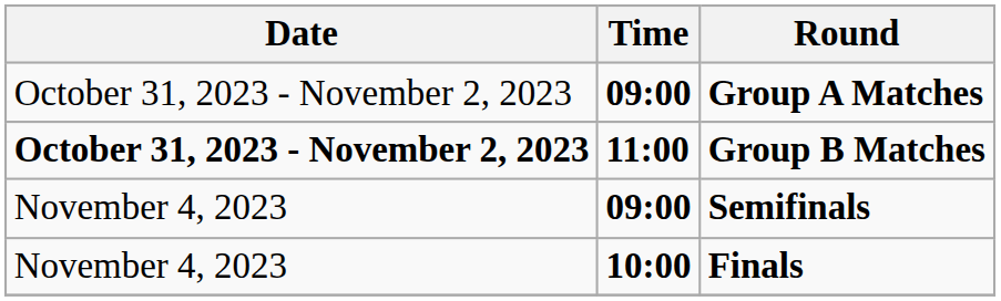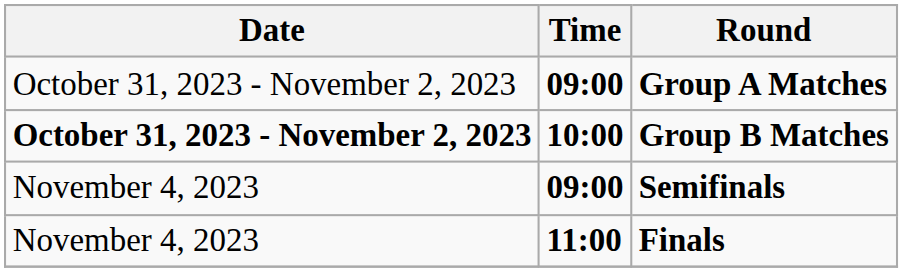 <table class="wikitable">
 <tr>
 <th>Date</th>
 <th>Time</th>
 <th>Round</th>
 </tr>
 <tr>
 <td>October 31, 2023 - November 2, 2023</td>
 <td><strong>09:00</strong></td>
 <td><strong>Group A Matches</strong></td>
 </tr>
 <tr>
 <td><strong>October 31, 2023 - November 2, 2023</strong></td>
-<td><strong>11:00</strong></td>
+<td><strong>10:00</strong></td>
 <td><strong>Group B Matches</strong></td>
 </tr>
 <tr>
 <td>November 4, 2023</td>
 <td><strong>09:00</strong></td>
 <td><strong>Semifinals</strong></td>
 </tr>
 <tr>
 <td>November 4, 2023</td>
-<td><strong>10:00</strong></td>
+<td><strong>11:00</strong></td>
 <td><strong>Finals</strong></td>
 </tr>
 <tr>
 </tr>
 </table>
